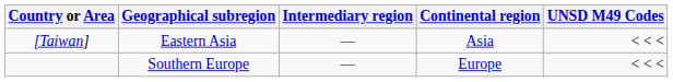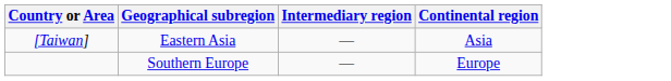 <table class="wikitable nowrap sortable mw-datatable" style=text-align:center>
 <tr>
 <th><a href='#'>Country</a> or <a href='#'>Area</a></th>
 <th><a href='#'>Geographical subregion</a></th>
 <th><a href='#'>Intermediary region</a></th>
 <th><a href='#'>Continental region</a></th>
-<th><a href='#'>UNSD M49 Codes</a></th>
 </tr>
 <tr id="Taiwan Province of China">
 <td>   <em><a href='#'>[Taiwan</a>]</em></td>
 <td><a href='#'>Eastern Asia</a></td>
 <td>—</td>
 <td><a href='#'>Asia</a></td>
-<td style=text-align:right data-sort-value="001/142/030/156"><a href='#'></a> < <a href='#'></a> < <a href='#'></a> < <a href='#'></a></td>
 </tr>
 <tr id="Kosovo">
 <td> </td>
 <td><a href='#'>Southern Europe</a></td>
 <td>—</td>
 <td><a href='#'>Europe</a></td>
-<td style=text-align:right data-sort-value="001/150/039/688"><a href='#'></a> < <a href='#'></a> < <a href='#'></a> < <a href='#'></a></td>
 </tr>
 </table>
